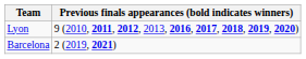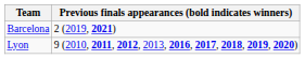 <table class="wikitable">
 <tr>
 <th>Team</th>
 <th>Previous finals appearances (bold indicates winners)</th>
 </tr>
 <tr>
+<td> <a href='#'>Barcelona</a></td>
+<td>2 (<a href='#'>2019</a>, <strong><a href='#'>2021</a></strong>)</td>
+</tr>
+<tr>
 <td> <a href='#'>Lyon</a></td>
 <td>9 (<a href='#'>2010</a>, <strong><a href='#'>2011</a></strong>, <strong><a href='#'>2012</a></strong>, <a href='#'>2013</a>, <strong><a href='#'>2016</a></strong>, <strong><a href='#'>2017</a></strong>, <strong><a href='#'>2018</a></strong>, <strong><a href='#'>2019</a></strong>, <strong><a href='#'>2020</a></strong>)</td>
 </tr>
-<tr>
-<td> <a href='#'>Barcelona</a></td>
-<td>2 (<a href='#'>2019</a>, <strong><a href='#'>2021</a></strong>)</td>
-</tr>
 </table>
